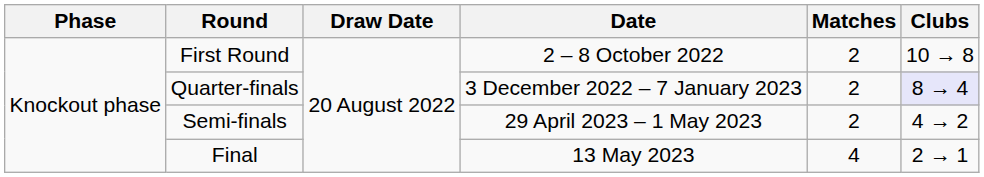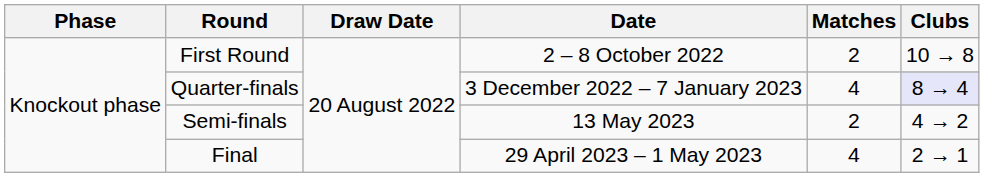 <table class="wikitable">
 <tr>
 <th>Phase</th>
 <th>Round</th>
 <th>Draw Date</th>
 <th>Date</th>
 <th>Matches</th>
 <th>Clubs</th>
 </tr>
 <tr align=center>
 <td rowspan=4>Knockout phase</td>
 <td>First Round</td>
 <td rowspan=4>20 August 2022</td>
 <td>2 – 8 October 2022</td>
 <td>2</td>
 <td>10 → 8</td>
 </tr>
 <tr align=center>
 <td>Quarter-finals</td>
 <td>3 December 2022 – 7 January 2023</td>
-<td>2</td>
+<td>4</td>
 <td style="background: lavender;">8 → 4</td>
 </tr>
 <tr align=center>
 <td>Semi-finals</td>
-<td>29 April 2023 – 1 May 2023</td>
+<td>13 May 2023</td>
 <td>2</td>
 <td>4 → 2</td>
 </tr>
 <tr align=center>
 <td>Final</td>
-<td>13 May 2023</td>
+<td>29 April 2023 – 1 May 2023</td>
 <td>4</td>
 <td>2 → 1</td>
 </tr>
 </table>
